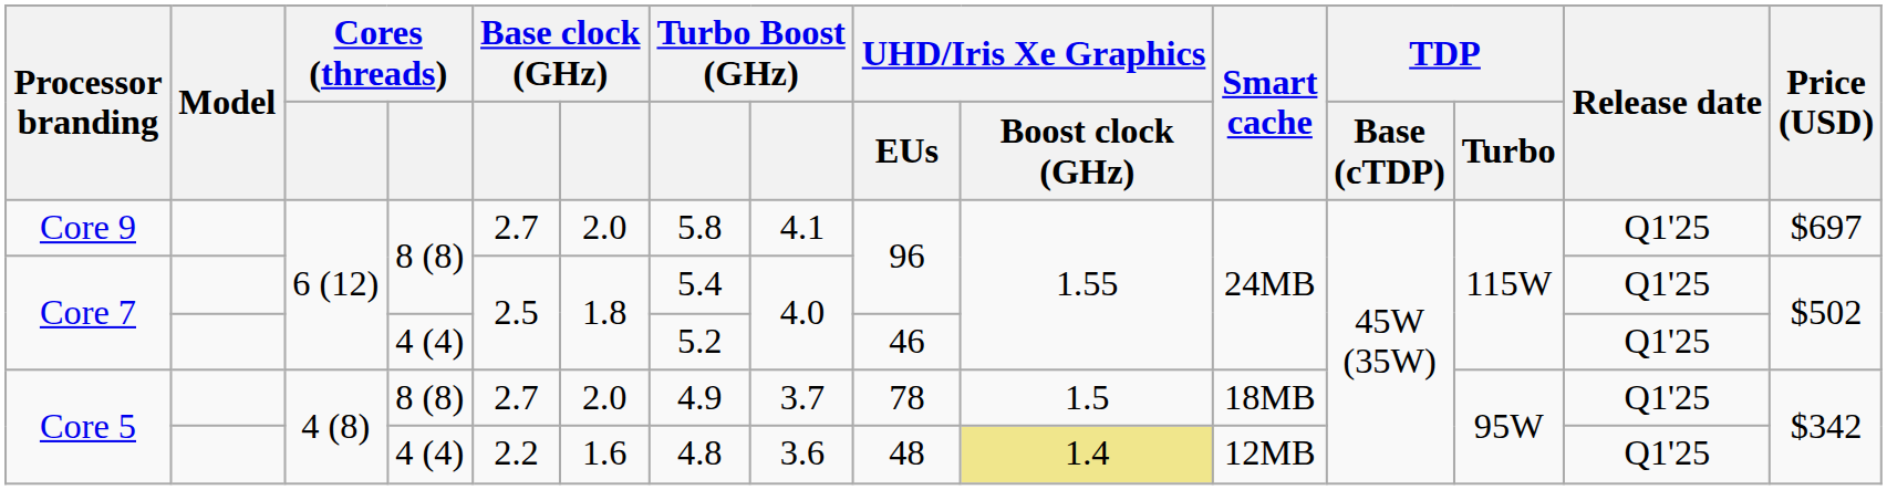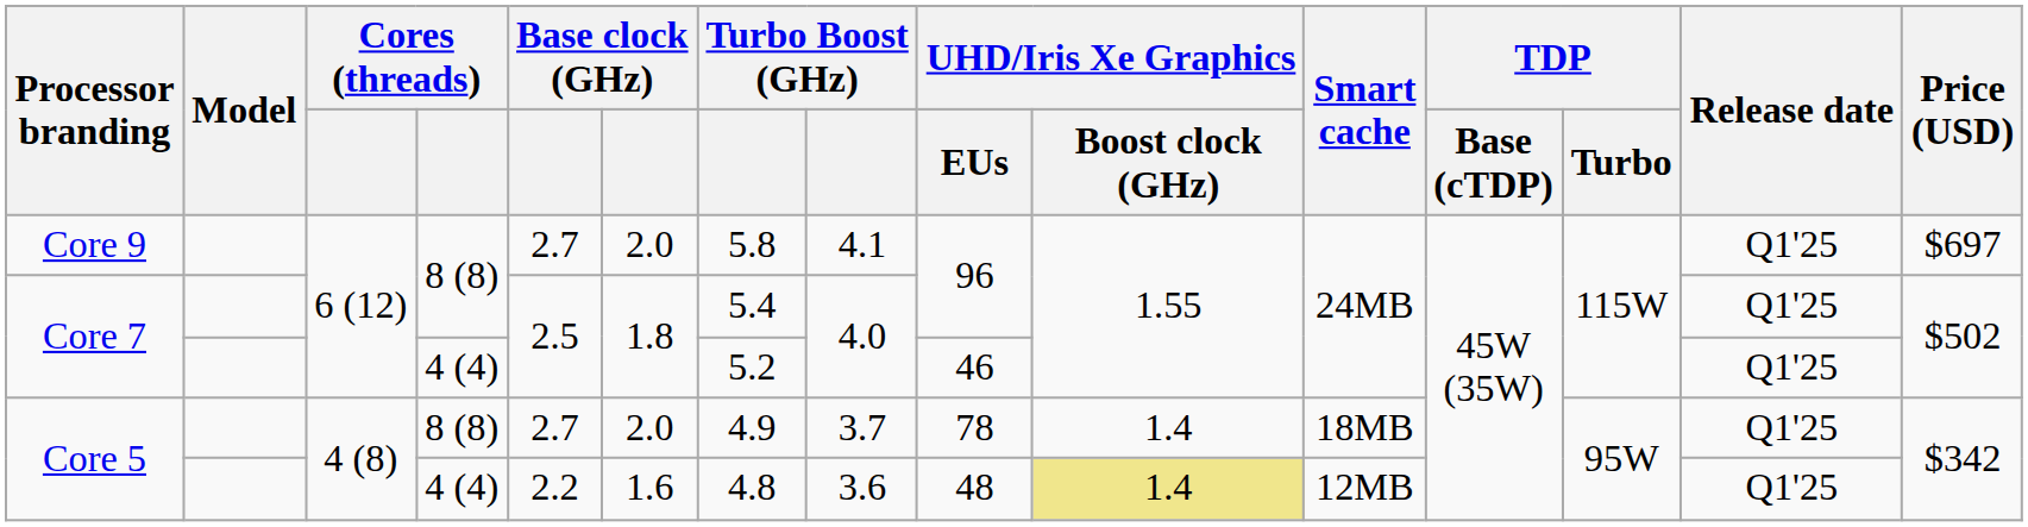 <table class="wikitable sortable" style="text-align:center;">
 <tr>
 <th rowspan="2">Processor<br>branding</th>
 <th rowspan="2">Model</th>
 <th colspan="2"><a href='#'>Cores</a><br>(<a href='#'>threads</a>)</th>
 <th colspan="2"><a href='#'>Base clock</a><br>(GHz)</th>
 <th colspan="2"><a href='#'>Turbo Boost</a><br>(GHz)</th>
 <th colspan="2"><a href='#'>UHD/Iris Xe Graphics</a></th>
 <th rowspan="2"><a href='#'>Smart<br>cache</a></th>
 <th colspan="2"><a href='#'>TDP</a></th>
 <th rowspan="2">Release date</th>
 <th rowspan="2">Price <br> (USD)</th>
 </tr>
 <tr>
 <th></th>
 <th></th>
 <th></th>
 <th></th>
 <th></th>
 <th></th>
 <th>EUs</th>
 <th>Boost clock<br>(GHz)</th>
 <th>Base<br>(cTDP)</th>
 <th>Turbo</th>
 </tr>
 <tr>
 <td><a href='#'>Core 9</a></td>
 <td></td>
 <td rowspan="3">6 (12)</td>
 <td rowspan="2">8 (8)</td>
 <td>2.7</td>
 <td>2.0</td>
 <td>5.8</td>
 <td>4.1</td>
 <td rowspan="2">96</td>
 <td rowspan="3">1.55</td>
 <td rowspan="3">24MB</td>
 <td rowspan="5">45W<br>(35W)</td>
 <td rowspan="3">115W</td>
 <td>Q1'25</td>
 <td>$697</td>
 </tr>
 <tr>
 <td rowspan="2"><a href='#'>Core 7</a></td>
 <td></td>
 <td rowspan="2">2.5</td>
 <td rowspan="2">1.8</td>
 <td>5.4</td>
 <td rowspan="2">4.0</td>
 <td>Q1'25</td>
 <td rowspan="2">$502</td>
 </tr>
 <tr>
 <td></td>
 <td>4 (4)</td>
 <td>5.2</td>
 <td>46</td>
 <td>Q1'25</td>
 </tr>
 <tr>
 <td rowspan="2"><a href='#'>Core 5</a></td>
 <td></td>
 <td rowspan="2">4 (8)</td>
 <td>8 (8)</td>
 <td>2.7</td>
 <td>2.0</td>
 <td>4.9</td>
 <td>3.7</td>
 <td>78</td>
-<td>1.5</td>
+<td>1.4</td>
 <td>18MB</td>
 <td rowspan="2">95W</td>
 <td>Q1'25</td>
 <td rowspan="2">$342</td>
 </tr>
 <tr>
 <td></td>
 <td>4 (4)</td>
 <td>2.2</td>
 <td>1.6</td>
 <td>4.8</td>
 <td>3.6</td>
 <td>48</td>
 <td style="background: khaki;">1.4</td>
 <td>12MB</td>
 <td>Q1'25</td>
 </tr>
 </table>
